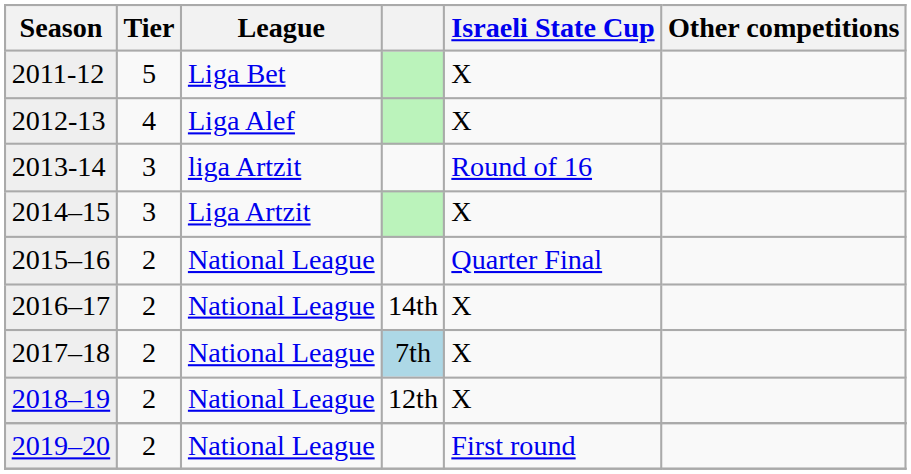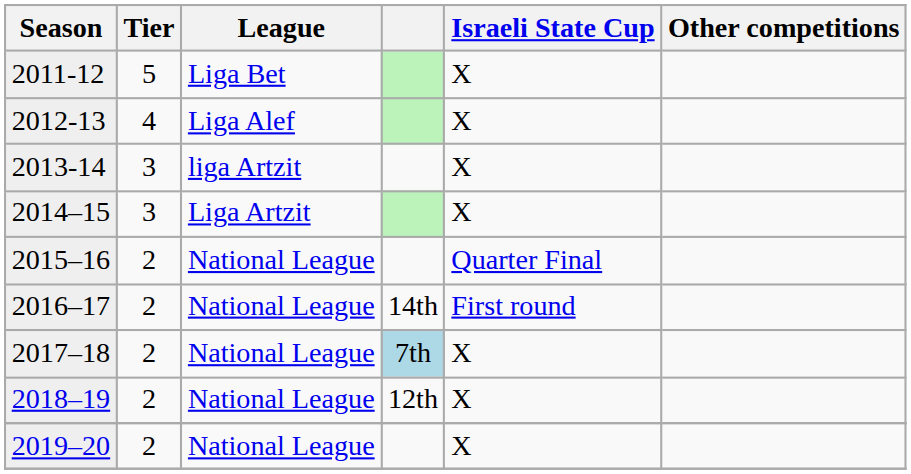 <table class="wikitable" style="font-size:85%;">
 <tr>
 <th>Season</th>
 <th>Tier</th>
 <th>League</th>
 <th></th>
 <th><a href='#'>Israeli State Cup</a></th>
 <th colspan=2>Other competitions</th>
 </tr>
 <tr>
 <td style="background:#efefef;">2011-12</td>
 <td align="center">5</td>
 <td><a href='#'>Liga Bet</a></td>
 <td style="background:#BBF3BB"></td>
 <td 2011–12 Israeli Basketball State Cup>X</td>
 <td colspan=2></td>
 </tr>
 <tr>
 <td style="background:#efefef;">2012-13</td>
 <td align="center">4</td>
 <td><a href='#'>Liga Alef</a></td>
 <td style="background:#BBF3BB"></td>
 <td 2012–13 Israeli Basketball State Cup>X</td>
 <td colspan=2></td>
 </tr>
 <tr>
 <td style="background:#efefef;">2013-14</td>
 <td align="center">3</td>
 <td><a href='#'>liga Artzit</a></td>
 <td></td>
-<td><a href='#'>Round of 16</a></td>
+<td 2013–14 Israeli Basketball State Cup>X</td>
 <td colspan=2></td>
 </tr>
 <tr>
 <td style="background:#efefef;">2014–15</td>
 <td align="center">3</td>
 <td><a href='#'>Liga Artzit</a></td>
 <td style="background:#BBF3BB"></td>
 <td 2014–15 Israeli Basketball State Cup>X</td>
 <td colspan=2></td>
 </tr>
 <tr>
 <td style="background:#efefef;">2015–16</td>
 <td align="center">2</td>
 <td><a href='#'>National League</a></td>
 <td></td>
 <td><a href='#'>Quarter Final</a></td>
 <td colspan=2></td>
 </tr>
 <tr>
 <td style="background:#efefef;">2016–17</td>
 <td align="center">2</td>
 <td><a href='#'>National League</a></td>
 <td align="center">14th</td>
-<td 2013–14 Israeli Basketball State Cup>X</td>
+<td><a href='#'>First round</a></td>
 <td colspan=2></td>
 </tr>
 <tr>
 <td style="background:#efefef;">2017–18</td>
 <td align="center">2</td>
 <td><a href='#'>National League</a></td>
 <td align="center" style="background: lightblue;">7th</td>
 <td 2014–15 Israeli Basketball State Cup>X</td>
 <td colspan=2></td>
 </tr>
 <tr>
 <td style="background:#efefef;"><a href='#'>2018–19</a></td>
 <td align="center">2</td>
 <td><a href='#'>National League</a></td>
 <td align="center">12th</td>
 <td 2018–19 Israeli Basketball State Cup>X</td>
 <td colspan=2></td>
 </tr>
 <tr>
 </tr>
 <tr>
 <td style="background:#efefef;"><a href='#'>2019–20</a></td>
 <td align="center">2</td>
 <td><a href='#'>National League</a></td>
 <td></td>
-<td><a href='#'>First round</a></td>
+<td 2012–13 Israeli Basketball State Cup>X</td>
 <td colspan=2></td>
 </tr>
 <tr>
 </tr>
 </table>
